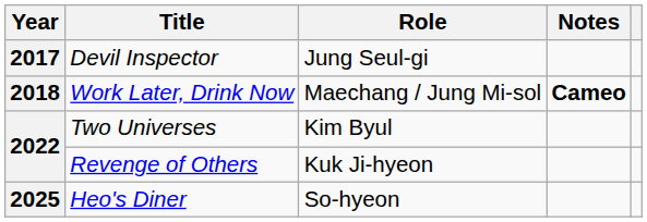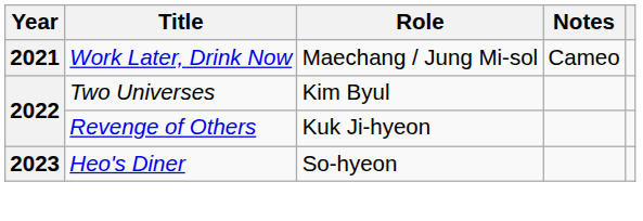 <table class="wikitable plainrowheaders sortable">
 <tr>
 <th scope="col">Year</th>
 <th scope="col">Title</th>
 <th scope="col">Role</th>
 <th scope="col">Notes</th>
 <th scope="col" class="unsortable"></th>
 </tr>
 <tr>
-<th scope="row">2017</th>
-<td><em>Devil Inspector</em></td>
-<td>Jung Seul-gi</td>
-<td></td>
-<td style="text-align:center"></td>
-</tr>
-<tr>
-<th scope="row">2018</th>
+<th scope="row">2021</th>
 <td><em><a href='#'>Work Later, Drink Now</a></em></td>
 <td>Maechang / Jung Mi-sol</td>
-<td><strong>Cameo</strong></td>
+<td>Cameo</td>
 <td style="text-align:center"></td>
 </tr>
 <tr>
 <th scope="row" rowspan="2">2022</th>
 <td><em>Two Universes</em></td>
 <td>Kim Byul</td>
 <td></td>
 <td style="text-align:center"></td>
 </tr>
 <tr>
 <td><em><a href='#'>Revenge of Others</a></em></td>
 <td>Kuk Ji-hyeon</td>
 <td></td>
 <td style="text-align:center"></td>
 </tr>
 <tr>
-<th scope="row">2025</th>
+<th scope="row">2023</th>
 <td><em><a href='#'>Heo's Diner</a></em></td>
 <td>So-hyeon</td>
 <td></td>
 <td style="text-align:center"></td>
 </tr>
 </table>
